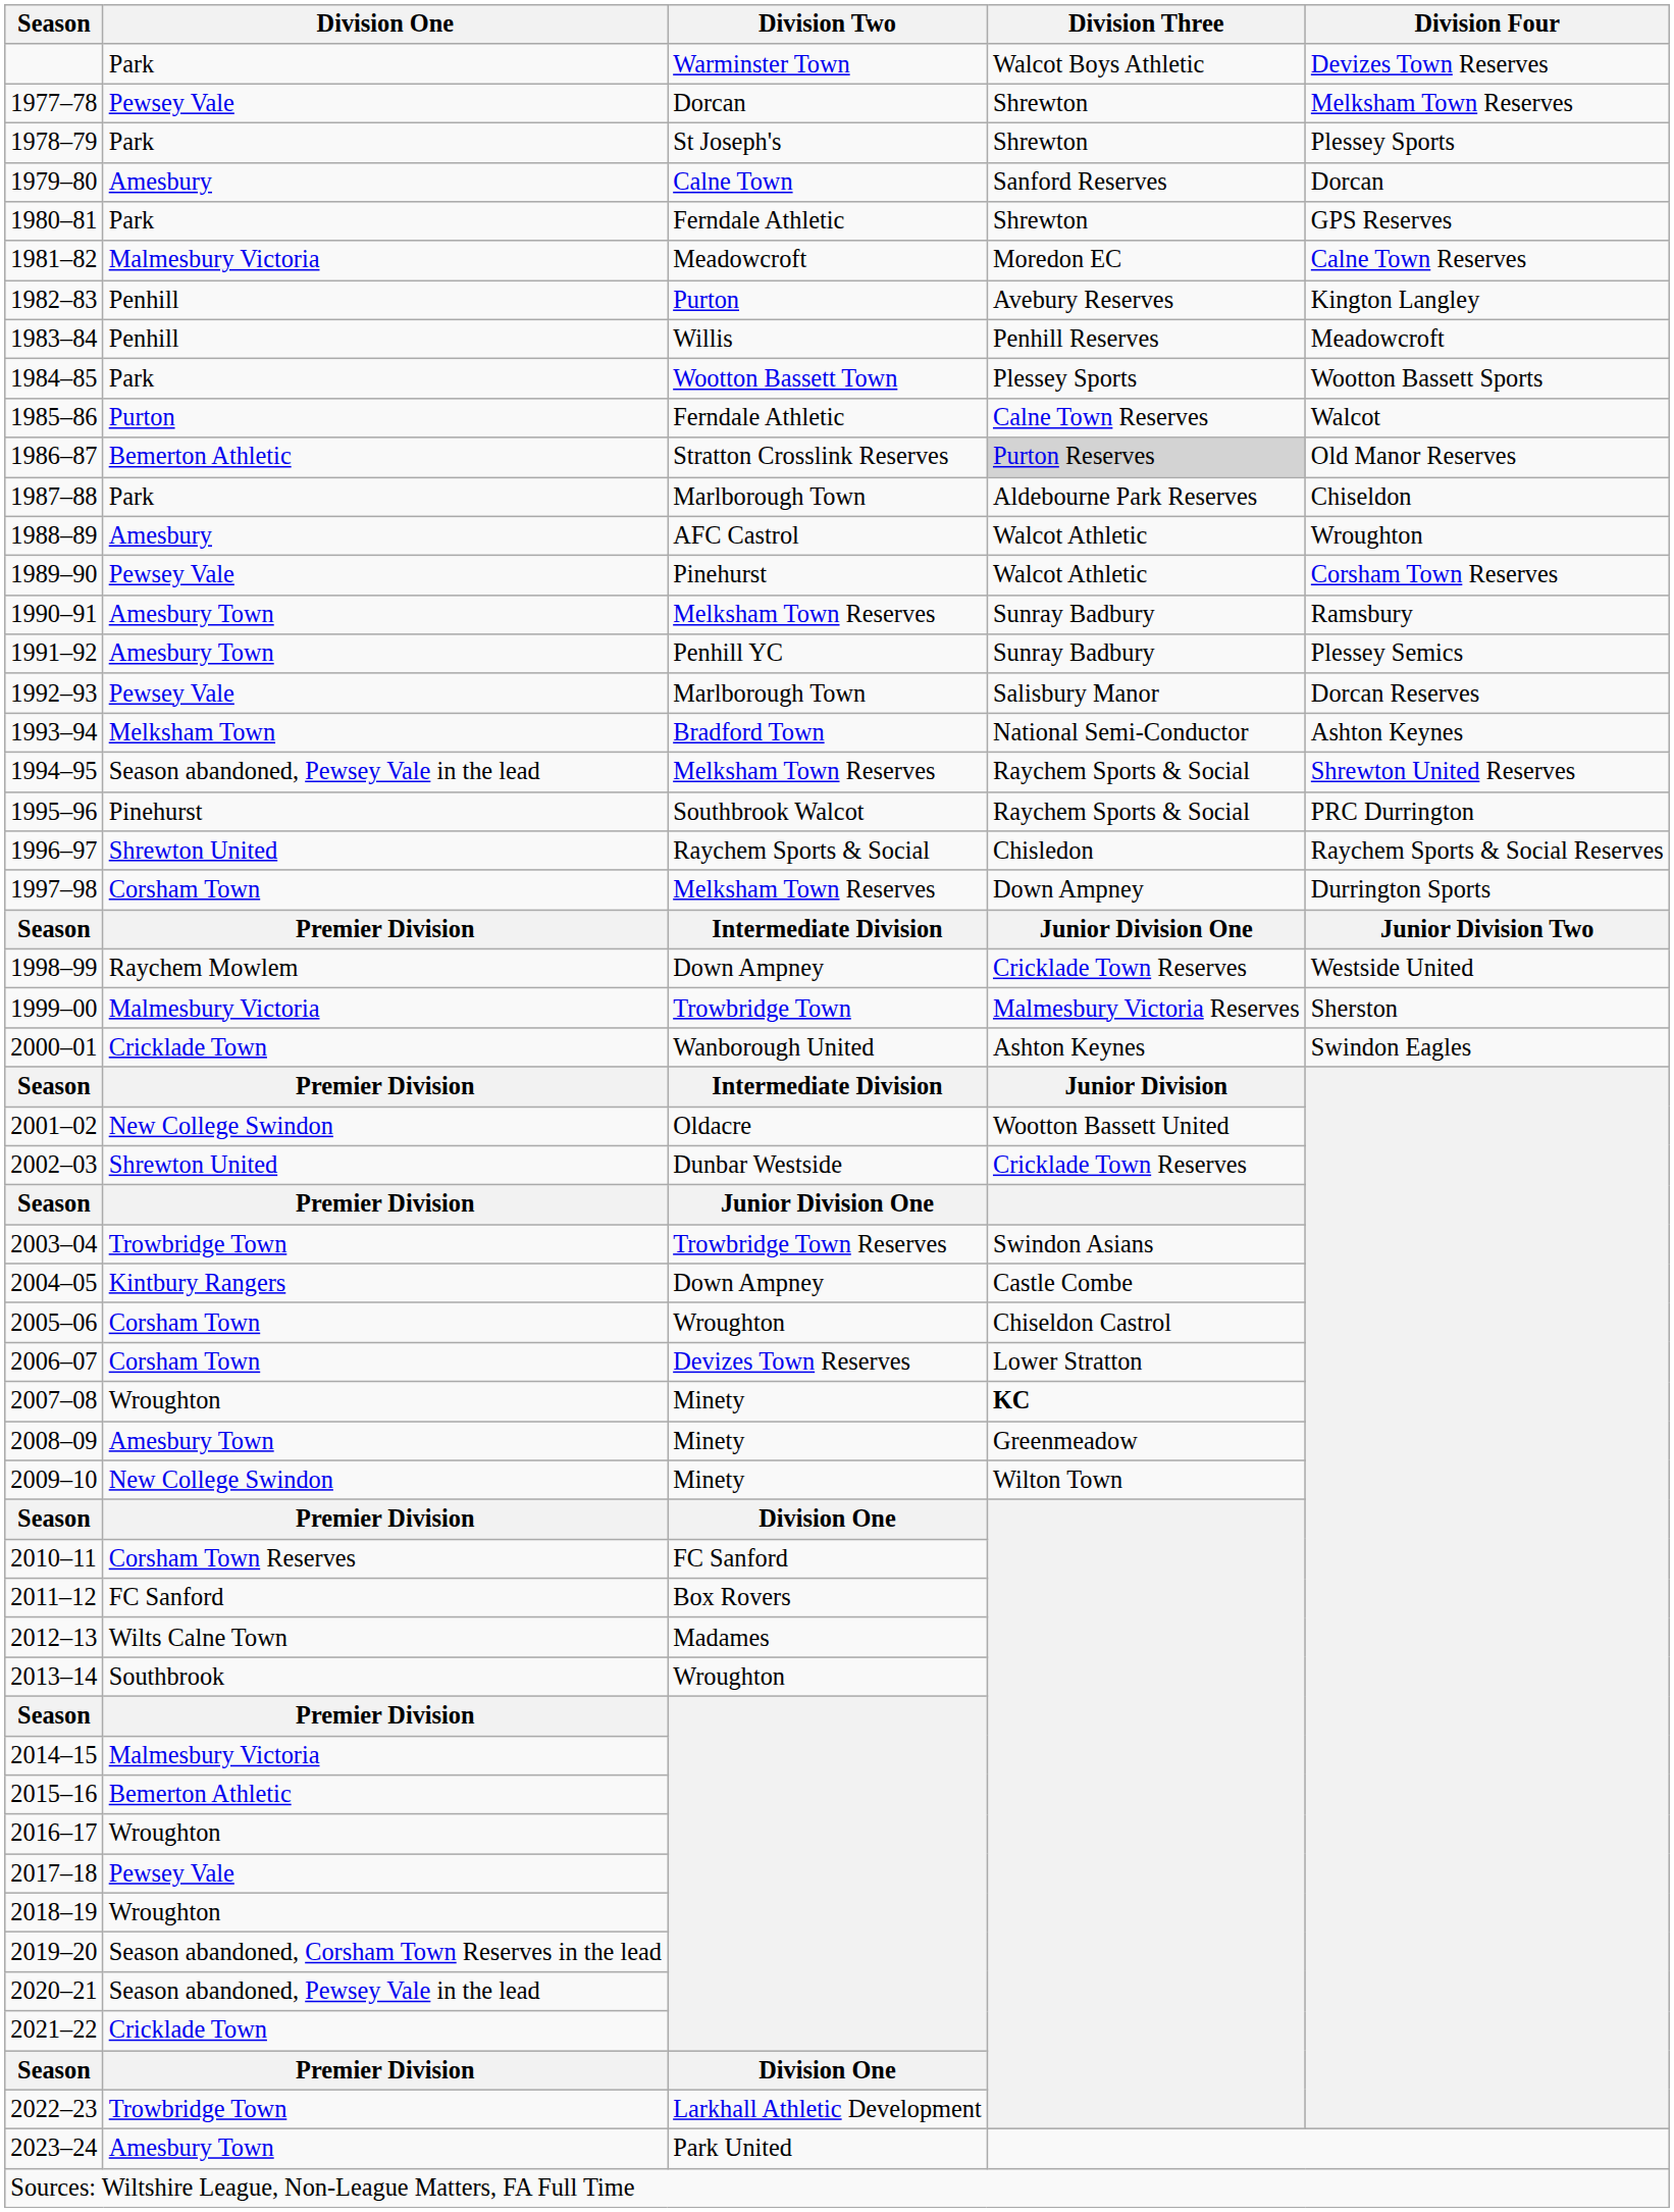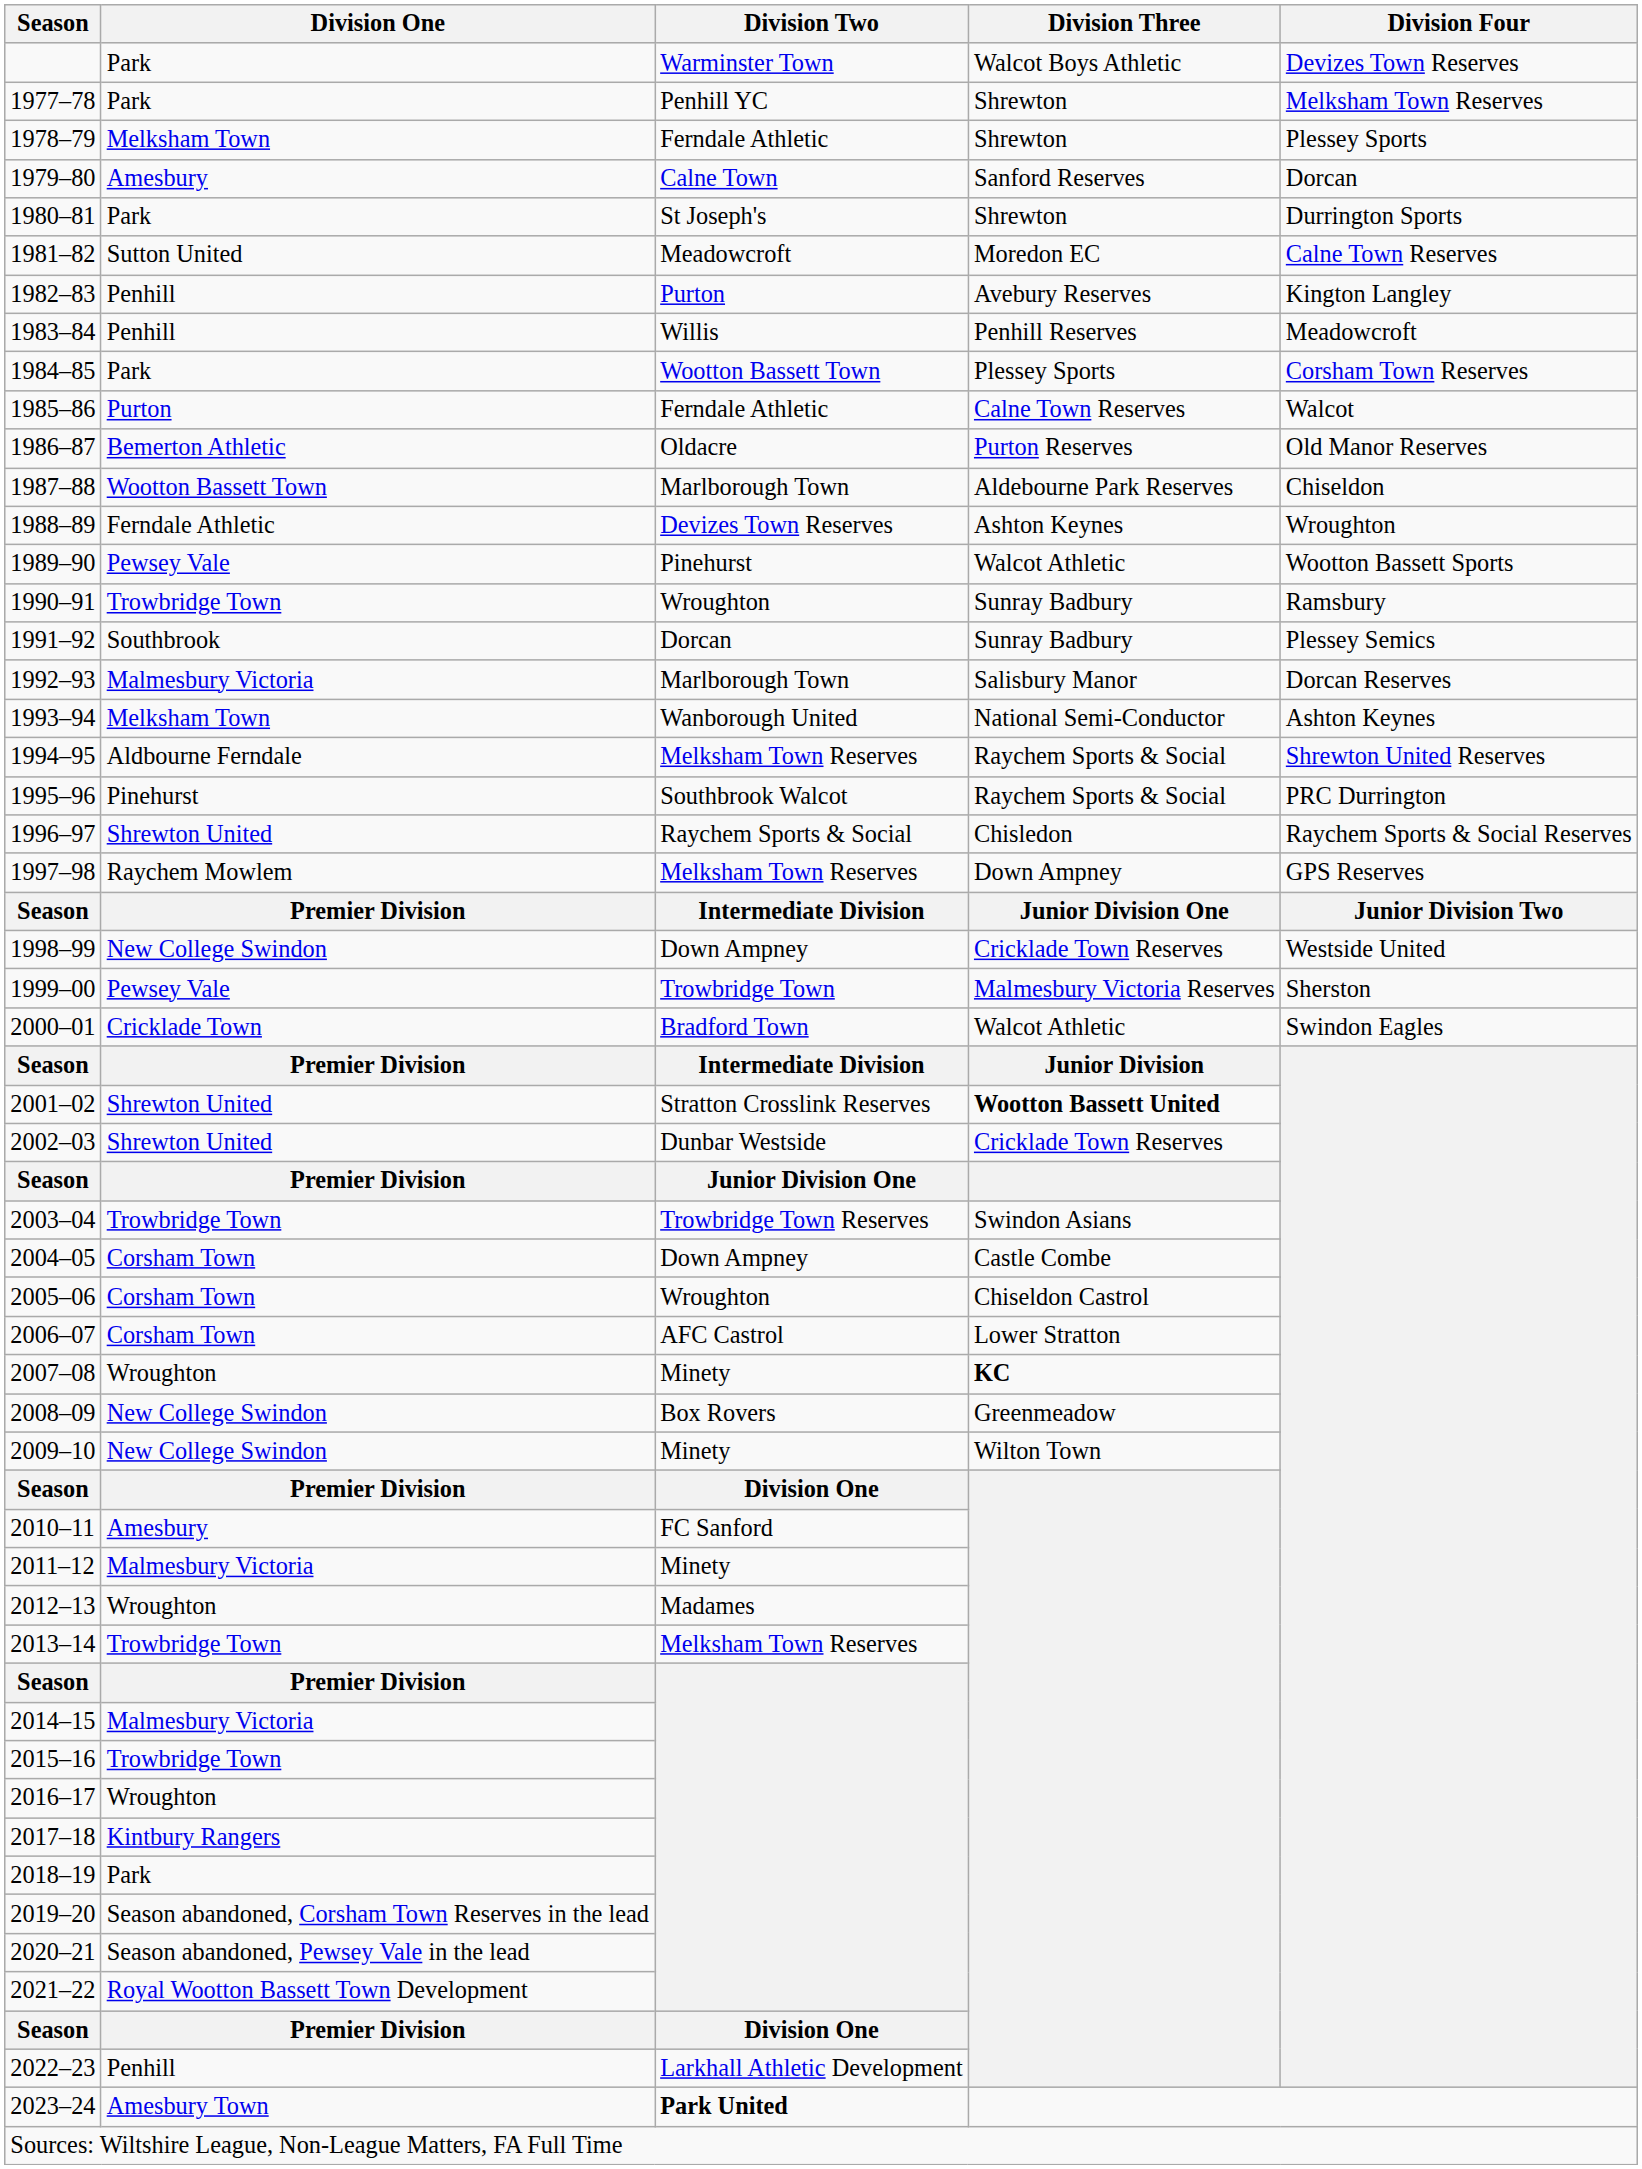 <table class=wikitable>
 <tr>
 <th>Season</th>
 <th>Division One</th>
 <th>Division Two</th>
 <th>Division Three</th>
 <th>Division Four</th>
 </tr>
 <tr>
 <td></td>
 <td>Park</td>
 <td><a href='#'>Warminster Town</a></td>
 <td>Walcot Boys Athletic</td>
 <td><a href='#'>Devizes Town</a> Reserves</td>
 </tr>
 <tr>
 <td>1977–78</td>
-<td><a href='#'>Pewsey Vale</a></td>
-<td>Dorcan</td>
+<td>Park</td>
+<td>Penhill YC</td>
 <td>Shrewton</td>
 <td><a href='#'>Melksham Town</a> Reserves</td>
 </tr>
 <tr>
 <td>1978–79</td>
-<td>Park</td>
-<td>St Joseph's</td>
+<td><a href='#'>Melksham Town</a></td>
+<td>Ferndale Athletic</td>
 <td>Shrewton</td>
 <td>Plessey Sports</td>
 </tr>
 <tr>
 <td>1979–80</td>
 <td><a href='#'>Amesbury</a></td>
 <td><a href='#'>Calne Town</a></td>
 <td>Sanford Reserves</td>
 <td>Dorcan</td>
 </tr>
 <tr>
 <td>1980–81</td>
 <td>Park</td>
-<td>Ferndale Athletic</td>
+<td>St Joseph's</td>
 <td>Shrewton</td>
-<td>GPS Reserves</td>
+<td>Durrington Sports</td>
 </tr>
 <tr>
 <td>1981–82</td>
-<td><a href='#'>Malmesbury Victoria</a></td>
+<td>Sutton United</td>
 <td>Meadowcroft</td>
 <td>Moredon EC</td>
 <td><a href='#'>Calne Town</a> Reserves</td>
 </tr>
 <tr>
 <td>1982–83</td>
 <td>Penhill</td>
 <td><a href='#'>Purton</a></td>
 <td>Avebury Reserves</td>
 <td>Kington Langley</td>
 </tr>
 <tr>
 <td>1983–84</td>
 <td>Penhill</td>
 <td>Willis</td>
 <td>Penhill Reserves</td>
 <td>Meadowcroft</td>
 </tr>
 <tr>
 <td>1984–85</td>
 <td>Park</td>
 <td><a href='#'>Wootton Bassett Town</a></td>
 <td>Plessey Sports</td>
-<td>Wootton Bassett Sports</td>
+<td><a href='#'>Corsham Town</a> Reserves</td>
 </tr>
 <tr>
 <td>1985–86</td>
 <td><a href='#'>Purton</a></td>
 <td>Ferndale Athletic</td>
 <td><a href='#'>Calne Town</a> Reserves</td>
 <td>Walcot</td>
 </tr>
 <tr>
 <td>1986–87</td>
 <td><a href='#'>Bemerton Athletic</a></td>
-<td>Stratton Crosslink Reserves</td>
-<td style="background: lightgrey;"><a href='#'>Purton</a> Reserves</td>
+<td>Oldacre</td>
+<td><a href='#'>Purton</a> Reserves</td>
 <td>Old Manor Reserves</td>
 </tr>
 <tr>
 <td>1987–88</td>
-<td>Park</td>
+<td><a href='#'>Wootton Bassett Town</a></td>
 <td>Marlborough Town</td>
 <td>Aldebourne Park Reserves</td>
 <td>Chiseldon</td>
 </tr>
 <tr>
 <td>1988–89</td>
-<td><a href='#'>Amesbury</a></td>
-<td>AFC Castrol</td>
-<td>Walcot Athletic</td>
+<td>Ferndale Athletic</td>
+<td><a href='#'>Devizes Town</a> Reserves</td>
+<td>Ashton Keynes</td>
 <td>Wroughton</td>
 </tr>
 <tr>
 <td>1989–90</td>
 <td><a href='#'>Pewsey Vale</a></td>
 <td>Pinehurst</td>
 <td>Walcot Athletic</td>
-<td><a href='#'>Corsham Town</a> Reserves</td>
+<td>Wootton Bassett Sports</td>
 </tr>
 <tr>
 <td>1990–91</td>
-<td><a href='#'>Amesbury Town</a></td>
-<td><a href='#'>Melksham Town</a> Reserves</td>
+<td><a href='#'>Trowbridge Town</a></td>
+<td>Wroughton</td>
 <td>Sunray Badbury</td>
 <td>Ramsbury</td>
 </tr>
 <tr>
 <td>1991–92</td>
-<td><a href='#'>Amesbury Town</a></td>
-<td>Penhill YC</td>
+<td>Southbrook</td>
+<td>Dorcan</td>
 <td>Sunray Badbury</td>
 <td>Plessey Semics</td>
 </tr>
 <tr>
 <td>1992–93</td>
-<td><a href='#'>Pewsey Vale</a></td>
+<td><a href='#'>Malmesbury Victoria</a></td>
 <td>Marlborough Town</td>
 <td>Salisbury Manor</td>
 <td>Dorcan Reserves</td>
 </tr>
 <tr>
 <td>1993–94</td>
 <td><a href='#'>Melksham Town</a></td>
-<td><a href='#'>Bradford Town</a></td>
+<td>Wanborough United</td>
 <td>National Semi-Conductor</td>
 <td>Ashton Keynes</td>
 </tr>
 <tr>
 <td>1994–95</td>
-<td>Season abandoned, <a href='#'>Pewsey Vale</a> in the lead</td>
+<td>Aldbourne Ferndale</td>
 <td><a href='#'>Melksham Town</a> Reserves</td>
 <td>Raychem Sports & Social</td>
 <td><a href='#'>Shrewton United</a> Reserves</td>
 </tr>
 <tr>
 <td>1995–96</td>
 <td>Pinehurst</td>
 <td>Southbrook Walcot</td>
 <td>Raychem Sports & Social</td>
 <td>PRC Durrington</td>
 </tr>
 <tr>
 <td>1996–97</td>
 <td><a href='#'>Shrewton United</a></td>
 <td>Raychem Sports & Social</td>
 <td>Chisledon</td>
 <td>Raychem Sports & Social Reserves</td>
 </tr>
 <tr>
 <td>1997–98</td>
-<td><a href='#'>Corsham Town</a></td>
+<td>Raychem Mowlem</td>
 <td><a href='#'>Melksham Town</a> Reserves</td>
 <td>Down Ampney</td>
-<td>Durrington Sports</td>
+<td>GPS Reserves</td>
 </tr>
 <tr>
 <th>Season</th>
 <th>Premier Division</th>
 <th>Intermediate Division</th>
 <th>Junior Division One</th>
 <th>Junior Division Two</th>
 </tr>
 <tr>
 <td>1998–99</td>
-<td>Raychem Mowlem</td>
+<td><a href='#'>New College Swindon</a></td>
 <td>Down Ampney</td>
 <td><a href='#'>Cricklade Town</a> Reserves</td>
 <td>Westside United</td>
 </tr>
 <tr>
 <td>1999–00</td>
-<td><a href='#'>Malmesbury Victoria</a></td>
+<td><a href='#'>Pewsey Vale</a></td>
 <td><a href='#'>Trowbridge Town</a></td>
 <td><a href='#'>Malmesbury Victoria</a> Reserves</td>
 <td>Sherston</td>
 </tr>
 <tr>
 <td>2000–01</td>
 <td><a href='#'>Cricklade Town</a></td>
-<td>Wanborough United</td>
-<td>Ashton Keynes</td>
+<td><a href='#'>Bradford Town</a></td>
+<td>Walcot Athletic</td>
 <td>Swindon Eagles</td>
 </tr>
 <tr>
 <th>Season</th>
 <th>Premier Division</th>
 <th>Intermediate Division</th>
 <th>Junior Division</th>
 <th rowspan=27></th>
 </tr>
 <tr>
 <td>2001–02</td>
-<td><a href='#'>New College Swindon</a></td>
-<td>Oldacre</td>
-<td>Wootton Bassett United</td>
+<td><a href='#'>Shrewton United</a></td>
+<td>Stratton Crosslink Reserves</td>
+<td><strong>Wootton Bassett United</strong></td>
 </tr>
 <tr>
 <td>2002–03</td>
 <td><a href='#'>Shrewton United</a></td>
 <td>Dunbar Westside</td>
 <td><a href='#'>Cricklade Town</a> Reserves</td>
 </tr>
 <tr>
 <th>Season</th>
 <th>Premier Division</th>
 <th>Junior Division One</th>
 <th Junior Division Two></th>
 </tr>
 <tr>
 <td>2003–04</td>
 <td><a href='#'>Trowbridge Town</a></td>
 <td><a href='#'>Trowbridge Town</a> Reserves</td>
 <td>Swindon Asians</td>
 </tr>
 <tr>
 <td>2004–05</td>
-<td><a href='#'>Kintbury Rangers</a></td>
+<td><a href='#'>Corsham Town</a></td>
 <td>Down Ampney</td>
 <td>Castle Combe</td>
 </tr>
 <tr>
 <td>2005–06</td>
 <td><a href='#'>Corsham Town</a></td>
 <td>Wroughton</td>
 <td>Chiseldon Castrol</td>
 </tr>
 <tr>
 <td>2006–07</td>
 <td><a href='#'>Corsham Town</a></td>
-<td><a href='#'>Devizes Town</a> Reserves</td>
+<td>AFC Castrol</td>
 <td>Lower Stratton</td>
 </tr>
 <tr>
 <td>2007–08</td>
 <td>Wroughton</td>
 <td>Minety</td>
 <td><strong>KC</strong></td>
 </tr>
 <tr>
 <td>2008–09</td>
-<td><a href='#'>Amesbury Town</a></td>
-<td>Minety</td>
+<td><a href='#'>New College Swindon</a></td>
+<td>Box Rovers</td>
 <td>Greenmeadow</td>
 </tr>
 <tr>
 <td>2009–10</td>
 <td><a href='#'>New College Swindon</a></td>
 <td>Minety</td>
 <td>Wilton Town</td>
 </tr>
 <tr>
 <th>Season</th>
 <th>Premier Division</th>
 <th>Division One</th>
 <th rowspan=16></th>
 </tr>
 <tr>
 <td>2010–11</td>
-<td><a href='#'>Corsham Town</a> Reserves</td>
+<td><a href='#'>Amesbury</a></td>
 <td>FC Sanford</td>
 </tr>
 <tr>
 <td>2011–12</td>
-<td>FC Sanford</td>
-<td>Box Rovers</td>
+<td><a href='#'>Malmesbury Victoria</a></td>
+<td>Minety</td>
 </tr>
 <tr>
 <td>2012–13</td>
-<td>Wilts Calne Town</td>
+<td>Wroughton</td>
 <td>Madames</td>
 </tr>
 <tr>
 <td>2013–14</td>
-<td>Southbrook</td>
-<td>Wroughton</td>
+<td><a href='#'>Trowbridge Town</a></td>
+<td><a href='#'>Melksham Town</a> Reserves</td>
 </tr>
 <tr>
 <th>Season</th>
 <th>Premier Division</th>
 <th rowspan=9></th>
 </tr>
 <tr>
 <td>2014–15</td>
 <td><a href='#'>Malmesbury Victoria</a></td>
 </tr>
 <tr>
 <td>2015–16</td>
-<td><a href='#'>Bemerton Athletic</a></td>
+<td><a href='#'>Trowbridge Town</a></td>
 </tr>
 <tr>
 <td>2016–17</td>
 <td>Wroughton</td>
 </tr>
 <tr>
 <td>2017–18</td>
-<td><a href='#'>Pewsey Vale</a></td>
+<td><a href='#'>Kintbury Rangers</a></td>
 </tr>
 <tr>
 <td>2018–19</td>
-<td>Wroughton</td>
+<td>Park</td>
 </tr>
 <tr>
 <td>2019–20</td>
 <td>Season abandoned, <a href='#'>Corsham Town</a> Reserves in the lead</td>
 </tr>
 <tr>
 <td>2020–21</td>
 <td>Season abandoned, <a href='#'>Pewsey Vale</a> in the lead</td>
 </tr>
 <tr>
 <td>2021–22</td>
-<td><a href='#'>Cricklade Town</a></td>
+<td><a href='#'>Royal Wootton Bassett Town</a> Development</td>
 </tr>
 <tr>
 <th>Season</th>
 <th>Premier Division</th>
 <th>Division One</th>
 </tr>
 <tr>
 <td>2022–23</td>
-<td><a href='#'>Trowbridge Town</a></td>
+<td>Penhill</td>
 <td><a href='#'>Larkhall Athletic</a> Development</td>
 </tr>
 <tr>
 <td>2023–24</td>
 <td><a href='#'>Amesbury Town</a></td>
-<td>Park United</td>
+<td><strong>Park United</strong></td>
 </tr>
 <tr>
 <td align=left colspan=6>Sources: Wiltshire League, Non-League Matters, FA Full Time</td>
 </tr>
 </table>
